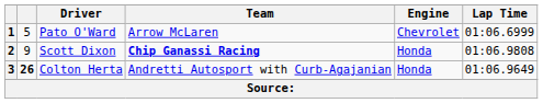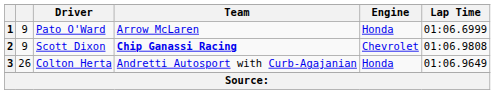 <table class="wikitable" style="font-size:95%;">
 <tr>
 </tr>
 <tr>
 <th></th>
 <th></th>
 <th>Driver</th>
 <th>Team</th>
 <th>Engine</th>
 <th>Lap Time</th>
 </tr>
 <tr>
 <th>1</th>
-<td align="center">5</td>
+<td align="center">9</td>
 <td> <a href='#'>Pato O'Ward</a></td>
 <td><a href='#'>Arrow McLaren</a></td>
-<td><a href='#'>Chevrolet</a></td>
+<td><a href='#'>Honda</a></td>
 <td>01:06.6999</td>
 </tr>
 <tr>
 <th>2</th>
 <td align="center">9</td>
 <td> <a href='#'>Scott Dixon</a> <strong></strong></td>
 <td><strong><a href='#'>Chip Ganassi Racing</a></strong></td>
-<td><a href='#'>Honda</a></td>
+<td><a href='#'>Chevrolet</a></td>
 <td>01:06.9808</td>
 </tr>
 <tr>
 <th>3</th>
-<td align="center"><strong>26</strong></td>
+<td align="center">26</td>
 <td> <a href='#'>Colton Herta</a> <strong></strong></td>
 <td><a href='#'>Andretti Autosport</a> with <a href='#'>Curb-Agajanian</a></td>
 <td><a href='#'>Honda</a></td>
 <td>01:06.9649</td>
 </tr>
 <tr>
 </tr>
 <tr class="sortbottom">
 <th colspan="6">Source:</th>
 </tr>
 </table>
